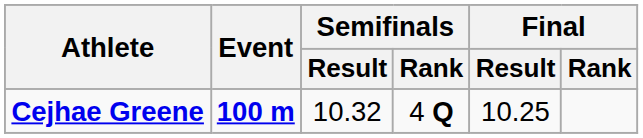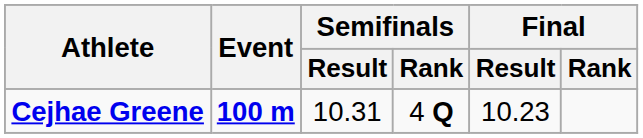 <table class=wikitable style="font-size:90%">
 <tr>
 <th rowspan="2">Athlete</th>
 <th rowspan="2">Event</th>
 <th colspan="2">Semifinals</th>
 <th colspan="2">Final</th>
 </tr>
 <tr style="font-size:95%">
 <th>Result</th>
 <th>Rank</th>
 <th>Result</th>
 <th>Rank</th>
 </tr>
 <tr align=center>
 <td align=left><strong><a href='#'>Cejhae Greene</a></strong></td>
 <td align=left><strong><a href='#'>100 m</a></strong></td>
-<td>10.32</td>
+<td>10.31</td>
 <td>4 <strong>Q</strong></td>
-<td>10.25</td>
+<td>10.23</td>
 <td></td>
 </tr>
 </table>
